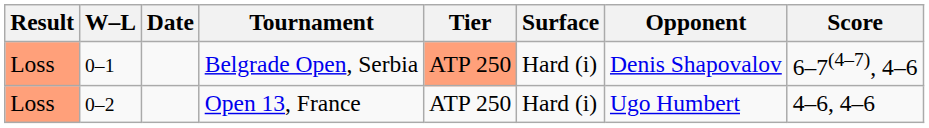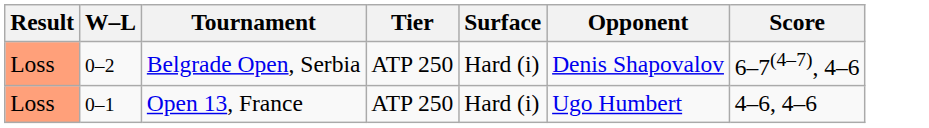 <table class="sortable wikitable">
 <tr>
 <th>Result</th>
 <th class="unsortable">W–L</th>
-<th>Date</th>
 <th>Tournament</th>
 <th>Tier</th>
 <th>Surface</th>
 <th>Opponent</th>
 <th class="unsortable">Score</th>
 </tr>
 <tr>
 <td bgcolor=ffa07a>Loss</td>
-<td><small>0–1</small></td>
-<td><a href='#'></a></td>
+<td><small>0–2</small></td>
 <td><a href='#'>Belgrade Open</a>, Serbia</td>
-<td style="background: lightsalmon;">ATP 250</td>
+<td>ATP 250</td>
 <td>Hard (i)</td>
 <td> <a href='#'>Denis Shapovalov</a></td>
 <td>6–7<sup>(4–7)</sup>, 4–6</td>
 </tr>
 <tr>
 <td bgcolor=ffa07a>Loss</td>
-<td><small>0–2</small></td>
-<td><a href='#'></a></td>
+<td><small>0–1</small></td>
 <td><a href='#'>Open 13</a>, France</td>
 <td>ATP 250</td>
 <td>Hard (i)</td>
 <td> <a href='#'>Ugo Humbert</a></td>
 <td>4–6, 4–6</td>
 </tr>
 </table>
